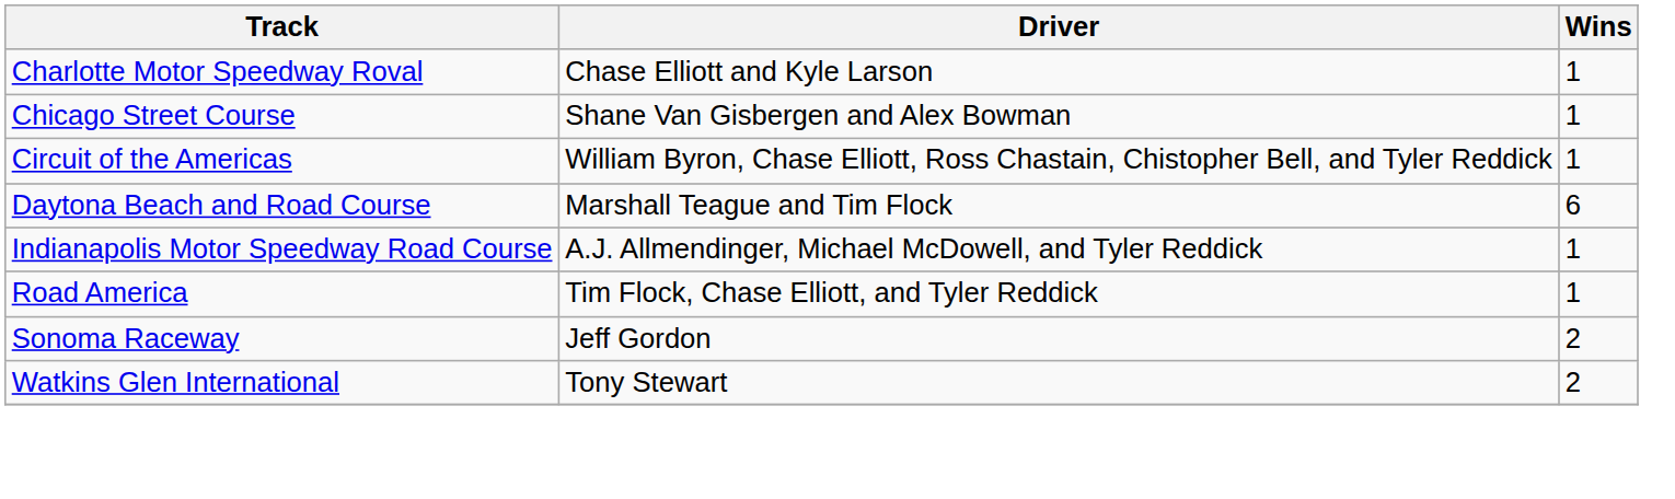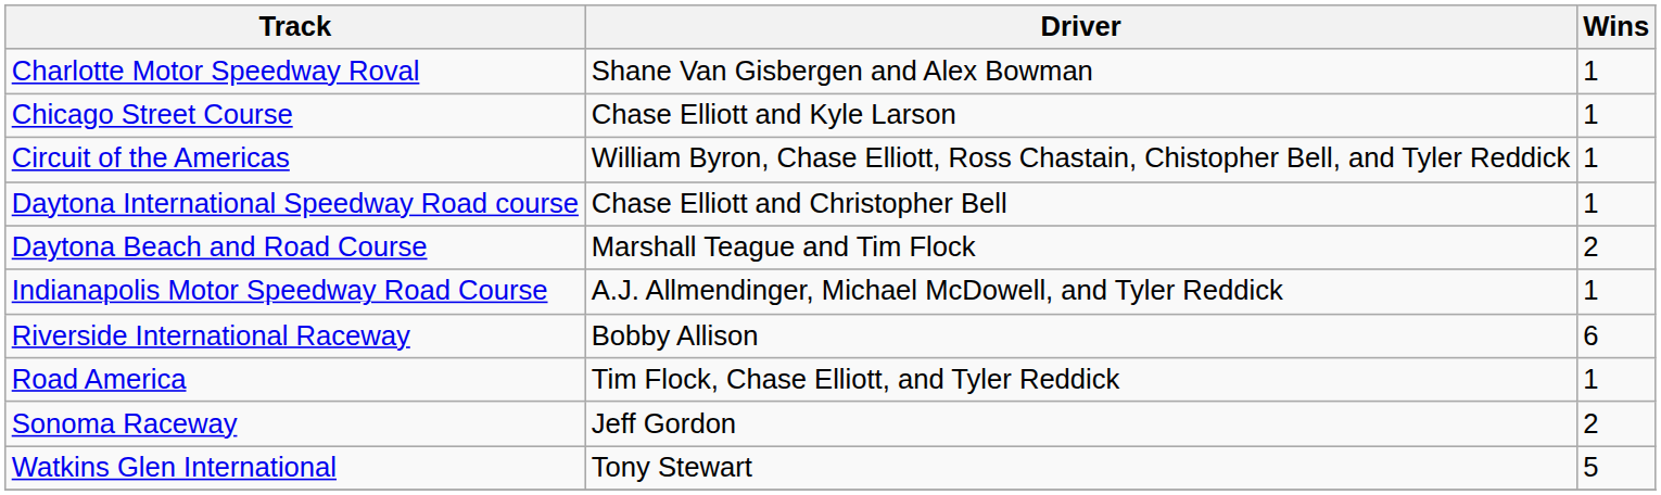 <table class="wikitable sortable">
 <tr>
 <th>Track</th>
 <th>Driver</th>
 <th>Wins</th>
 </tr>
 <tr>
 <td><a href='#'>Charlotte Motor Speedway Roval</a></td>
-<td>Chase Elliott and Kyle Larson</td>
+<td>Shane Van Gisbergen and Alex Bowman</td>
 <td>1</td>
 </tr>
 <tr>
 <td><a href='#'>Chicago Street Course</a></td>
-<td>Shane Van Gisbergen and Alex Bowman</td>
+<td>Chase Elliott and Kyle Larson</td>
 <td>1</td>
 </tr>
 <tr>
 <td><a href='#'>Circuit of the Americas</a></td>
 <td>William Byron, Chase Elliott, Ross Chastain, Chistopher Bell, and Tyler Reddick</td>
 <td>1</td>
 </tr>
 <tr>
+<td><a href='#'>Daytona International Speedway Road course</a></td>
+<td>Chase Elliott and Christopher Bell</td>
+<td>1</td>
+</tr>
+<tr>
 <td><a href='#'>Daytona Beach and Road Course</a></td>
 <td>Marshall Teague and Tim Flock</td>
-<td>6</td>
+<td>2</td>
 </tr>
 <tr>
 <td><a href='#'>Indianapolis Motor Speedway Road Course</a></td>
 <td>A.J. Allmendinger, Michael McDowell, and Tyler Reddick</td>
 <td>1</td>
+</tr>
+<tr>
+<td><a href='#'>Riverside International Raceway</a></td>
+<td>Bobby Allison</td>
+<td>6</td>
 </tr>
 <tr>
 <td><a href='#'>Road America</a></td>
 <td>Tim Flock, Chase Elliott, and Tyler Reddick</td>
 <td>1</td>
 </tr>
 <tr>
 <td><a href='#'>Sonoma Raceway</a></td>
 <td>Jeff Gordon</td>
 <td>2</td>
 </tr>
 <tr>
 <td><a href='#'>Watkins Glen International</a></td>
 <td>Tony Stewart</td>
-<td>2</td>
+<td>5</td>
 </tr>
 <tr>
 </tr>
 </table>
